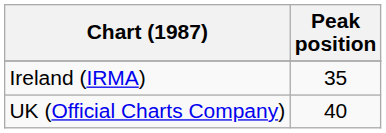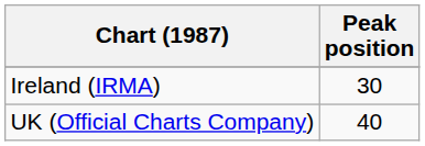 <table class="wikitable sortable">
 <tr>
 <th>Chart (1987)</th>
 <th>Peak<br>position</th>
 </tr>
 <tr>
 </tr>
 <tr>
 <td>Ireland (<a href='#'>IRMA</a>)</td>
-<td style="text-align:center;">35</td>
+<td style="text-align:center;">30</td>
 </tr>
 <tr>
 <td>UK (<a href='#'>Official Charts Company</a>)</td>
 <td style="text-align:center;">40</td>
 </tr>
 </table>
